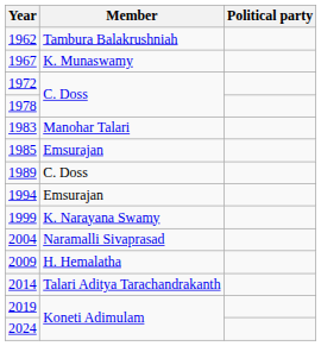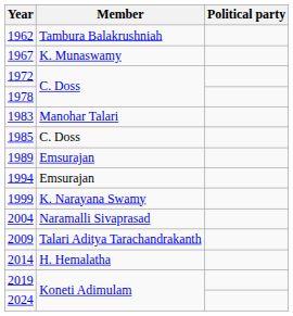 <table class="wikitable sortable">
 <tr>
 <th>Year</th>
 <th>Member</th>
 <th colspan="2">Political party</th>
 </tr>
 <tr>
 <td><a href='#'>1962</a></td>
 <td><a href='#'>Tambura Balakrushniah</a></td>
 <td></td>
 </tr>
 <tr>
 <td><a href='#'>1967</a></td>
 <td><a href='#'>K. Munaswamy</a></td>
 <td></td>
 </tr>
 <tr>
 <td><a href='#'>1972</a></td>
 <td rowspan=2><a href='#'>C. Doss</a></td>
 <td></td>
 </tr>
 <tr>
 <td><a href='#'>1978</a></td>
 </tr>
 <tr>
 <td><a href='#'>1983</a></td>
 <td><a href='#'>Manohar Talari</a></td>
 <td></td>
 </tr>
 <tr>
 <td><a href='#'>1985</a></td>
-<td><a href='#'>Emsurajan</a></td>
+<td>C. Doss</td>
 </tr>
 <tr>
 <td><a href='#'>1989</a></td>
-<td>C. Doss</td>
+<td><a href='#'>Emsurajan</a></td>
 <td></td>
 </tr>
 <tr>
 <td><a href='#'>1994</a></td>
 <td>Emsurajan</td>
 <td></td>
 </tr>
 <tr>
 <td><a href='#'>1999</a></td>
 <td><a href='#'>K. Narayana Swamy</a></td>
 </tr>
 <tr>
 <td><a href='#'>2004</a></td>
 <td><a href='#'>Naramalli Sivaprasad</a></td>
 <td></td>
 </tr>
 <tr>
 <td><a href='#'>2009</a></td>
-<td><a href='#'>H. Hemalatha</a></td>
+<td><a href='#'>Talari Aditya Tarachandrakanth</a></td>
 <td></td>
 </tr>
 <tr>
 <td><a href='#'>2014</a></td>
-<td><a href='#'>Talari Aditya Tarachandrakanth</a></td>
+<td><a href='#'>H. Hemalatha</a></td>
 <td></td>
 </tr>
 <tr>
 <td><a href='#'>2019</a></td>
 <td rowspan=2><a href='#'>Koneti Adimulam</a></td>
 <td></td>
 </tr>
 <tr>
 <td><a href='#'>2024</a></td>
 <td></td>
 </tr>
 </table>
